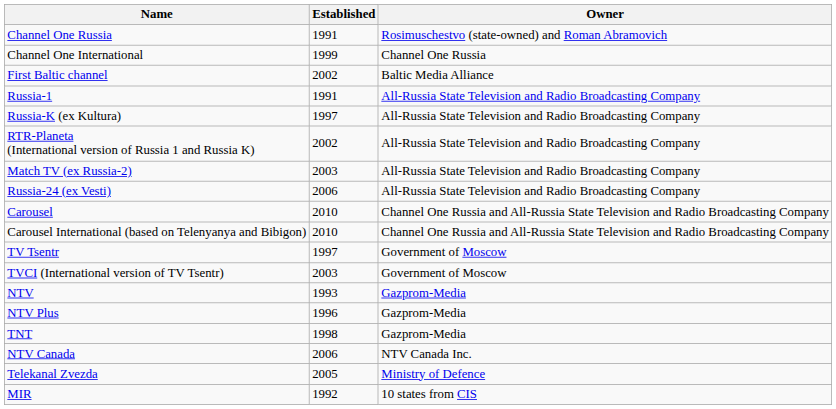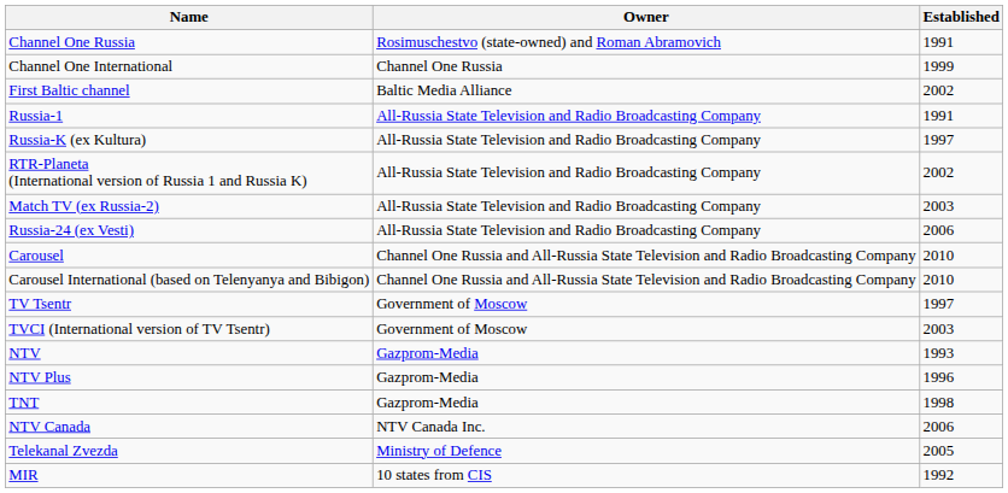 <table class="wikitable sortable">
 <tr>
 <th>Name</th>
+<th>Owner</th>
 <th>Established</th>
-<th>Owner</th>
 </tr>
 <tr>
 <td><a href='#'>Channel One Russia</a></td>
+<td><a href='#'>Rosimuschestvo</a> (state-owned) and <a href='#'>Roman Abramovich</a></td>
 <td>1991</td>
-<td><a href='#'>Rosimuschestvo</a> (state-owned) and <a href='#'>Roman Abramovich</a></td>
 </tr>
 <tr>
 <td>Channel One International</td>
+<td>Channel One Russia</td>
 <td>1999</td>
-<td>Channel One Russia</td>
 </tr>
 <tr>
 <td><a href='#'>First Baltic channel</a></td>
+<td>Baltic Media Alliance</td>
 <td>2002</td>
-<td>Baltic Media Alliance</td>
 </tr>
 <tr>
 <td><a href='#'>Russia-1</a></td>
+<td><a href='#'>All-Russia State Television and Radio Broadcasting Company</a></td>
 <td>1991</td>
-<td><a href='#'>All-Russia State Television and Radio Broadcasting Company</a></td>
 </tr>
 <tr>
 <td><a href='#'>Russia-K</a> (ex Kultura)</td>
+<td>All-Russia State Television and Radio Broadcasting Company</td>
 <td>1997</td>
-<td>All-Russia State Television and Radio Broadcasting Company</td>
 </tr>
 <tr>
 <td><a href='#'>RTR-Planeta</a><br> (International version of Russia 1 and Russia K)</td>
+<td>All-Russia State Television and Radio Broadcasting Company</td>
 <td>2002</td>
-<td>All-Russia State Television and Radio Broadcasting Company</td>
 </tr>
 <tr>
 <td><a href='#'>Match TV (ex Russia-2)</a></td>
+<td>All-Russia State Television and Radio Broadcasting Company</td>
 <td>2003</td>
-<td>All-Russia State Television and Radio Broadcasting Company</td>
 </tr>
 <tr>
 <td><a href='#'>Russia-24 (ex Vesti)</a></td>
+<td>All-Russia State Television and Radio Broadcasting Company</td>
 <td>2006</td>
-<td>All-Russia State Television and Radio Broadcasting Company</td>
 </tr>
 <tr>
 <td><a href='#'>Carousel</a></td>
+<td>Channel One Russia and All-Russia State Television and Radio Broadcasting Company</td>
 <td>2010</td>
-<td>Channel One Russia and All-Russia State Television and Radio Broadcasting Company</td>
 </tr>
 <tr>
 <td>Carousel International (based on Telenyanya and Bibigon)</td>
+<td>Channel One Russia and All-Russia State Television and Radio Broadcasting Company</td>
 <td>2010</td>
-<td>Channel One Russia and All-Russia State Television and Radio Broadcasting Company</td>
 </tr>
 <tr>
 <td><a href='#'>TV Tsentr</a></td>
+<td>Government of <a href='#'>Moscow</a></td>
 <td>1997</td>
-<td>Government of <a href='#'>Moscow</a></td>
 </tr>
 <tr>
 <td><a href='#'>TVCI</a> (International version of TV Tsentr)</td>
+<td>Government of Moscow</td>
 <td>2003</td>
-<td>Government of Moscow</td>
 </tr>
 <tr>
 <td><a href='#'>NTV</a></td>
+<td><a href='#'>Gazprom-Media</a></td>
 <td>1993</td>
-<td><a href='#'>Gazprom-Media</a></td>
 </tr>
 <tr>
 <td><a href='#'>NTV Plus</a></td>
+<td>Gazprom-Media</td>
 <td>1996</td>
-<td>Gazprom-Media</td>
 </tr>
 <tr>
 <td><a href='#'>TNT</a></td>
+<td>Gazprom-Media</td>
 <td>1998</td>
-<td>Gazprom-Media</td>
 </tr>
 <tr>
 <td><a href='#'>NTV Canada</a></td>
+<td>NTV Canada Inc.</td>
 <td>2006</td>
-<td>NTV Canada Inc.</td>
 </tr>
 <tr>
 <td><a href='#'>Telekanal Zvezda</a></td>
+<td><a href='#'>Ministry of Defence</a></td>
 <td>2005</td>
-<td><a href='#'>Ministry of Defence</a></td>
 </tr>
 <tr>
 <td><a href='#'>MIR</a></td>
+<td>10 states from <a href='#'>CIS</a></td>
 <td>1992</td>
-<td>10 states from <a href='#'>CIS</a></td>
 </tr>
 </table>
